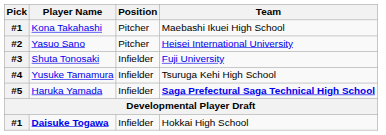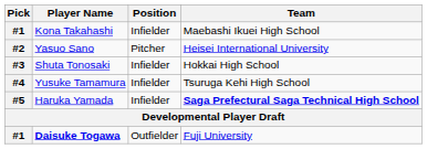 <table class="wikitable">
 <tr>
 <th>Pick</th>
 <th>Player Name</th>
 <th>Position</th>
 <th>Team</th>
 </tr>
 <tr>
 <th>#1</th>
 <td><a href='#'>Kona Takahashi</a></td>
-<td>Pitcher</td>
+<td>Infielder</td>
 <td>Maebashi Ikuei High School</td>
 </tr>
 <tr>
 <th>#2</th>
 <td><a href='#'>Yasuo Sano</a></td>
 <td>Pitcher</td>
 <td><a href='#'>Heisei International University</a></td>
 </tr>
 <tr>
 <th>#3</th>
 <td><a href='#'>Shuta Tonosaki</a></td>
 <td>Infielder</td>
-<td><a href='#'>Fuji University</a></td>
+<td>Hokkai High School</td>
 </tr>
 <tr>
 <th>#4</th>
 <td><a href='#'>Yusuke Tamamura</a></td>
 <td>Infielder</td>
 <td>Tsuruga Kehi High School</td>
 </tr>
 <tr>
 <th>#5</th>
 <td><a href='#'>Haruka Yamada</a></td>
 <td>Infielder</td>
 <td><strong><a href='#'>Saga Prefectural Saga Technical High School</a></strong></td>
 </tr>
 <tr>
 <th colspan="5">Developmental Player Draft</th>
 </tr>
 <tr>
 <th>#1</th>
 <td><strong><a href='#'>Daisuke Togawa</a></strong></td>
-<td>Infielder</td>
-<td>Hokkai High School</td>
+<td>Outfielder</td>
+<td><a href='#'>Fuji University</a></td>
 </tr>
 </table>
